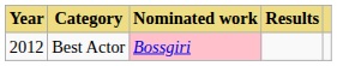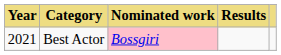 <table class="wikitable" style="width=80%;">
 <tr>
 <th style="background:#EEDD82;">Year</th>
 <th style="background:#EEDD82;">Category</th>
 <th style="background:#EEDD82;">Nominated work</th>
 <th style="background:#EEDD82;">Results</th>
 <th style="background:#EEDD82;"></th>
 </tr>
 <tr>
-<td>2012</td>
+<td>2021</td>
 <td>Best Actor</td>
 <td style="background: pink;"><em><a href='#'>Bossgiri</a></em></td>
 <td></td>
 <td></td>
 </tr>
 </table>
